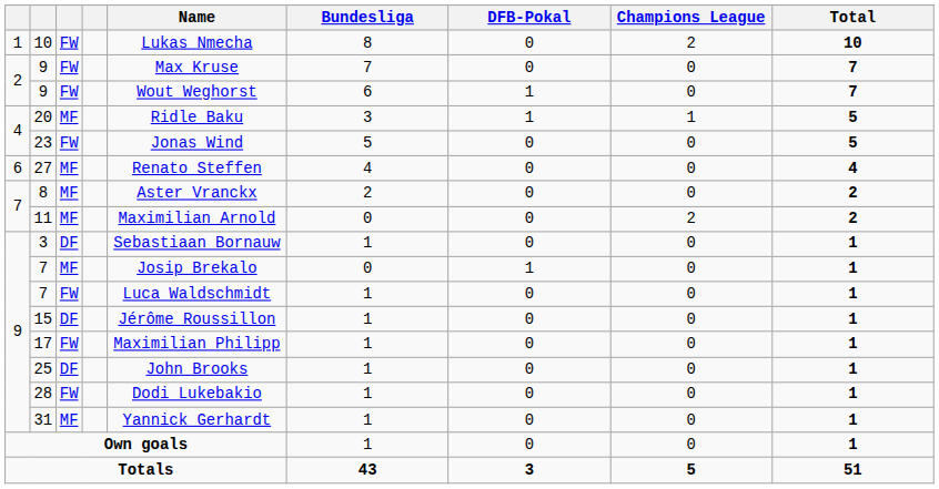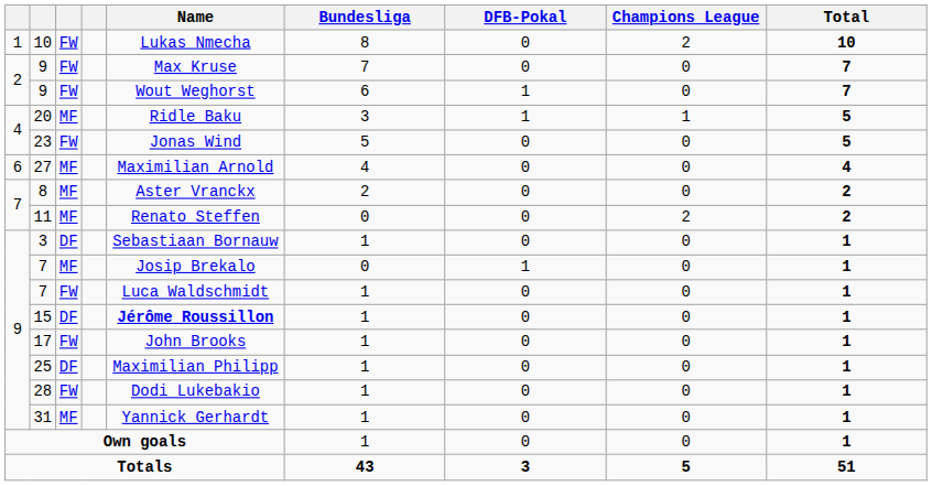 <table class="wikitable" style="text-align:center">
 <tr>
 <th width=15></th>
 <th width=15></th>
 <th width=15></th>
 <th width=15></th>
 <th width=145>Name</th>
 <th width=130><a href='#'>Bundesliga</a></th>
 <th width=130><a href='#'>DFB-Pokal</a></th>
 <th width=130><a href='#'>Champions League</a></th>
 <th width=130>Total</th>
 </tr>
 <tr>
 <td rowspan=1>1</td>
 <td>10</td>
 <td><a href='#'>FW</a></td>
 <td></td>
 <td><a href='#'>Lukas Nmecha</a></td>
 <td>8</td>
 <td>0</td>
 <td>2</td>
 <td><strong>10</strong></td>
 </tr>
 <tr>
 <td rowspan=2>2</td>
 <td>9</td>
 <td><a href='#'>FW</a></td>
 <td></td>
 <td><a href='#'>Max Kruse</a></td>
 <td>7</td>
 <td>0</td>
 <td>0</td>
 <td><strong>7</strong></td>
 </tr>
 <tr>
 <td>9</td>
 <td><a href='#'>FW</a></td>
 <td></td>
 <td><a href='#'>Wout Weghorst</a></td>
 <td>6</td>
 <td>1</td>
 <td>0</td>
 <td><strong>7</strong></td>
 </tr>
 <tr>
 <td rowspan=2>4</td>
 <td>20</td>
 <td><a href='#'>MF</a></td>
 <td></td>
 <td><a href='#'>Ridle Baku</a></td>
 <td>3</td>
 <td>1</td>
 <td>1</td>
 <td><strong>5</strong></td>
 </tr>
 <tr>
 <td>23</td>
 <td><a href='#'>FW</a></td>
 <td></td>
 <td><a href='#'>Jonas Wind</a></td>
 <td>5</td>
 <td>0</td>
 <td>0</td>
 <td><strong>5</strong></td>
 </tr>
 <tr>
 <td rowspan=1>6</td>
 <td>27</td>
 <td><a href='#'>MF</a></td>
 <td></td>
-<td><a href='#'>Renato Steffen</a></td>
+<td><a href='#'>Maximilian Arnold</a></td>
 <td>4</td>
 <td>0</td>
 <td>0</td>
 <td><strong>4</strong></td>
 </tr>
 <tr>
 <td rowspan=2>7</td>
 <td>8</td>
 <td><a href='#'>MF</a></td>
 <td></td>
 <td><a href='#'>Aster Vranckx</a></td>
 <td>2</td>
 <td>0</td>
 <td>0</td>
 <td><strong>2</strong></td>
 </tr>
 <tr>
 <td>11</td>
 <td><a href='#'>MF</a></td>
 <td></td>
-<td><a href='#'>Maximilian Arnold</a></td>
+<td><a href='#'>Renato Steffen</a></td>
 <td>0</td>
 <td>0</td>
 <td>2</td>
 <td><strong>2</strong></td>
 </tr>
 <tr>
 <td rowspan=8>9</td>
 <td>3</td>
 <td><a href='#'>DF</a></td>
 <td></td>
 <td><a href='#'>Sebastiaan Bornauw</a></td>
 <td>1</td>
 <td>0</td>
 <td>0</td>
 <td><strong>1</strong></td>
 </tr>
 <tr>
 <td>7</td>
 <td><a href='#'>MF</a></td>
 <td></td>
 <td><a href='#'>Josip Brekalo</a></td>
 <td>0</td>
 <td>1</td>
 <td>0</td>
 <td><strong>1</strong></td>
 </tr>
 <tr>
 <td>7</td>
 <td><a href='#'>FW</a></td>
 <td></td>
 <td><a href='#'>Luca Waldschmidt</a></td>
 <td>1</td>
 <td>0</td>
 <td>0</td>
 <td><strong>1</strong></td>
 </tr>
 <tr>
 <td>15</td>
 <td><a href='#'>DF</a></td>
 <td></td>
-<td><a href='#'>Jérôme Roussillon</a></td>
+<td><strong><a href='#'>Jérôme Roussillon</a></strong></td>
 <td>1</td>
 <td>0</td>
 <td>0</td>
 <td><strong>1</strong></td>
 </tr>
 <tr>
 <td>17</td>
 <td><a href='#'>FW</a></td>
 <td></td>
-<td><a href='#'>Maximilian Philipp</a></td>
+<td><a href='#'>John Brooks</a></td>
 <td>1</td>
 <td>0</td>
 <td>0</td>
 <td><strong>1</strong></td>
 </tr>
 <tr>
 <td>25</td>
 <td><a href='#'>DF</a></td>
 <td></td>
-<td><a href='#'>John Brooks</a></td>
+<td><a href='#'>Maximilian Philipp</a></td>
 <td>1</td>
 <td>0</td>
 <td>0</td>
 <td><strong>1</strong></td>
 </tr>
 <tr>
 <td>28</td>
 <td><a href='#'>FW</a></td>
 <td></td>
 <td><a href='#'>Dodi Lukebakio</a></td>
 <td>1</td>
 <td>0</td>
 <td>0</td>
 <td><strong>1</strong></td>
 </tr>
 <tr>
 <td>31</td>
 <td><a href='#'>MF</a></td>
 <td></td>
 <td><a href='#'>Yannick Gerhardt</a></td>
 <td>1</td>
 <td>0</td>
 <td>0</td>
 <td><strong>1</strong></td>
 </tr>
 <tr>
 <td colspan=5><strong>Own goals</strong></td>
 <td>1</td>
 <td>0</td>
 <td>0</td>
 <td><strong>1</strong></td>
 </tr>
 <tr>
 <td colspan=5><strong>Totals</strong></td>
 <td><strong>43</strong></td>
 <td><strong>3</strong></td>
 <td><strong>5</strong></td>
 <td><strong>51</strong></td>
 </tr>
 </table>
